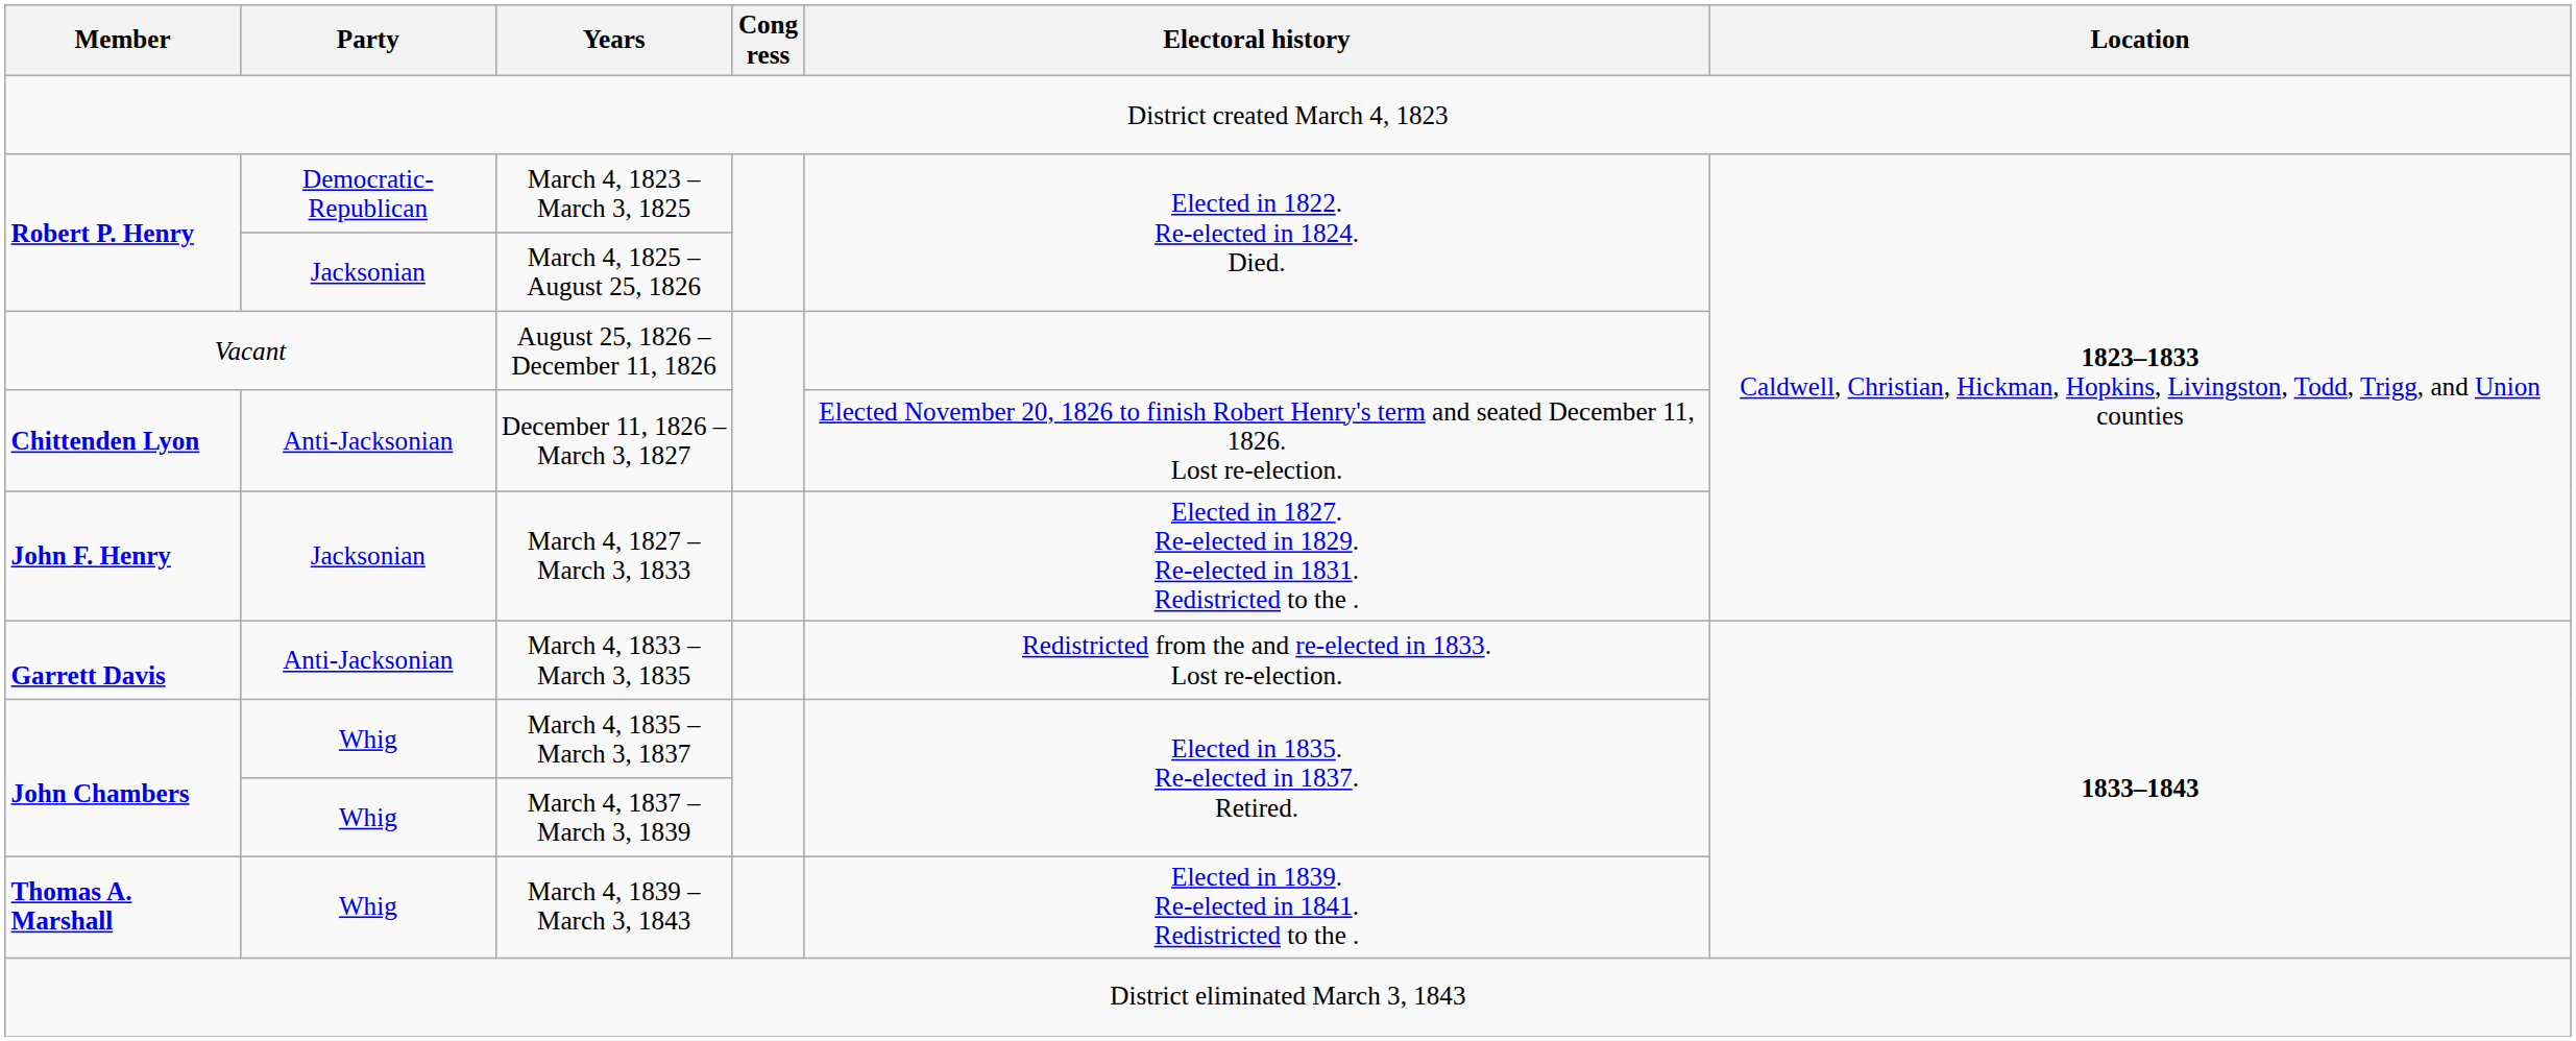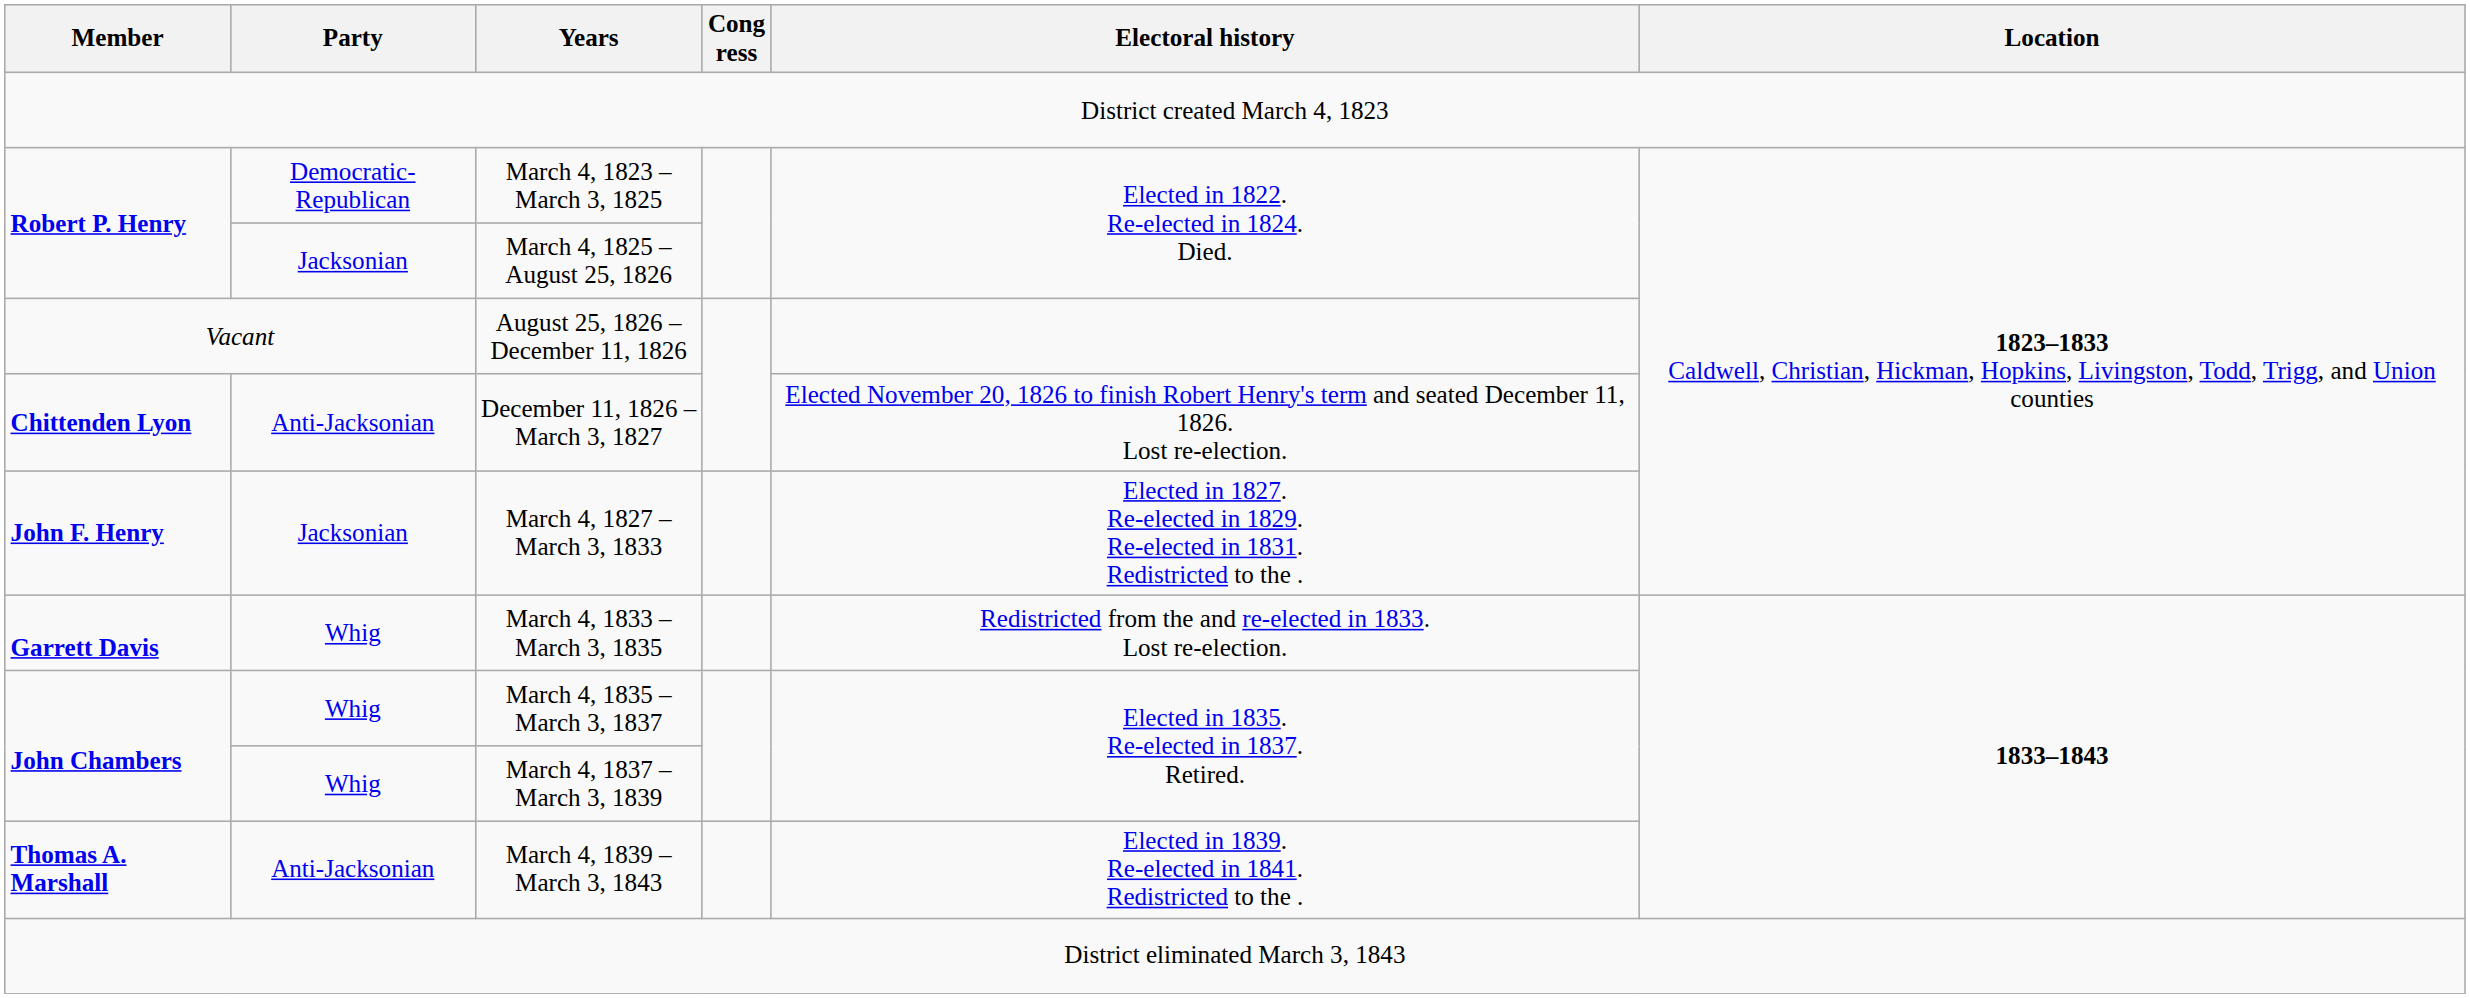 <table class=wikitable style="text-align:center">
 <tr>
 <th>Member</th>
 <th>Party</th>
 <th>Years</th>
 <th>Cong<br>ress</th>
 <th>Electoral history</th>
 <th>Location</th>
 </tr>
 <tr style="height:3em">
 <td colspan=6>District created March 4, 1823</td>
 </tr>
 <tr style="height:3em">
 <td align=left rowspan=2><strong><a href='#'>Robert P. Henry</a></strong><br></td>
 <td><a href='#'>Democratic-Republican</a></td>
 <td nowrap>March 4, 1823 –<br>March 3, 1825</td>
 <td rowspan=2></td>
 <td rowspan=2><a href='#'>Elected in 1822</a>.<br><a href='#'>Re-elected in 1824</a>.<br>Died.</td>
 <td rowspan=5><strong>1823–1833</strong><br><a href='#'>Caldwell</a>, <a href='#'>Christian</a>, <a href='#'>Hickman</a>, <a href='#'>Hopkins</a>, <a href='#'>Livingston</a>, <a href='#'>Todd</a>, <a href='#'>Trigg</a>, and <a href='#'>Union</a> counties</td>
 </tr>
 <tr style="height:3em">
 <td><a href='#'>Jacksonian</a></td>
 <td nowrap>March 4, 1825 –<br>August 25, 1826</td>
 </tr>
 <tr style="height:3em">
 <td colspan=2><em>Vacant</em></td>
 <td nowrap>August 25, 1826 –<br>December 11, 1826</td>
 <td rowspan=2></td>
 <td></td>
 </tr>
 <tr style="height:3em">
 <td align=left><strong><a href='#'>Chittenden Lyon</a></strong><br></td>
 <td><a href='#'>Anti-Jacksonian</a></td>
 <td nowrap>December 11, 1826 –<br>March 3, 1827</td>
 <td><a href='#'>Elected November 20, 1826 to finish Robert Henry's term</a> and seated December 11, 1826.<br>Lost re-election.</td>
 </tr>
 <tr style="height:3em">
 <td align=left><strong><a href='#'>John F. Henry</a></strong><br></td>
 <td><a href='#'>Jacksonian</a></td>
 <td nowrap>March 4, 1827 –<br>March 3, 1833</td>
 <td></td>
 <td><a href='#'>Elected in 1827</a>.<br><a href='#'>Re-elected in 1829</a>.<br><a href='#'>Re-elected in 1831</a>.<br><a href='#'>Redistricted</a> to the .</td>
 </tr>
 <tr style="height:3em">
 <td align=left><br><strong><a href='#'>Garrett Davis</a></strong><br></td>
-<td><a href='#'>Anti-Jacksonian</a></td>
+<td><a href='#'>Whig</a></td>
 <td nowrap>March 4, 1833 –<br>March 3, 1835</td>
 <td></td>
 <td><a href='#'>Redistricted</a> from the  and <a href='#'>re-elected in 1833</a>.<br>Lost re-election.</td>
 <td rowspan=4><strong>1833–1843</strong><br></td>
 </tr>
 <tr style="height:3em">
 <td align=left rowspan=2><br><strong><a href='#'>John Chambers</a></strong><br></td>
 <td><a href='#'>Whig</a></td>
 <td nowrap>March 4, 1835 –<br>March 3, 1837</td>
 <td rowspan=2></td>
 <td rowspan=2><a href='#'>Elected in 1835</a>.<br><a href='#'>Re-elected in 1837</a>.<br>Retired.</td>
 </tr>
 <tr style="height:3em">
 <td><a href='#'>Whig</a></td>
 <td nowrap>March 4, 1837 –<br>March 3, 1839</td>
 </tr>
 <tr style="height:3em">
 <td align=left><strong><a href='#'>Thomas A. Marshall</a></strong><br></td>
-<td><a href='#'>Whig</a></td>
+<td><a href='#'>Anti-Jacksonian</a></td>
 <td nowrap>March 4, 1839 –<br>March 3, 1843</td>
 <td></td>
 <td><a href='#'>Elected in 1839</a>.<br><a href='#'>Re-elected in 1841</a>.<br><a href='#'>Redistricted</a> to the .</td>
 </tr>
 <tr style="height:3em">
 <td colspan=6>District eliminated March 3, 1843</td>
 </tr>
 </table>
